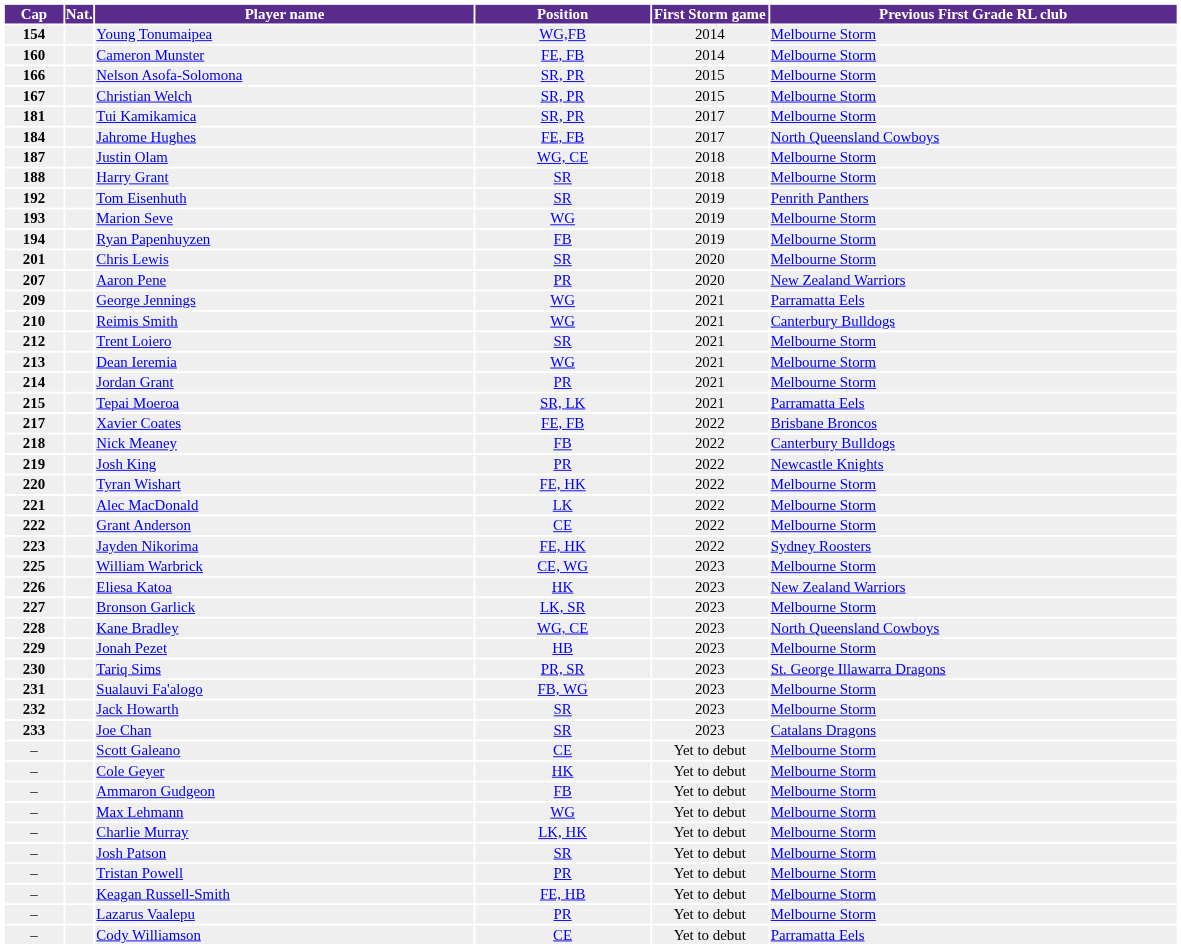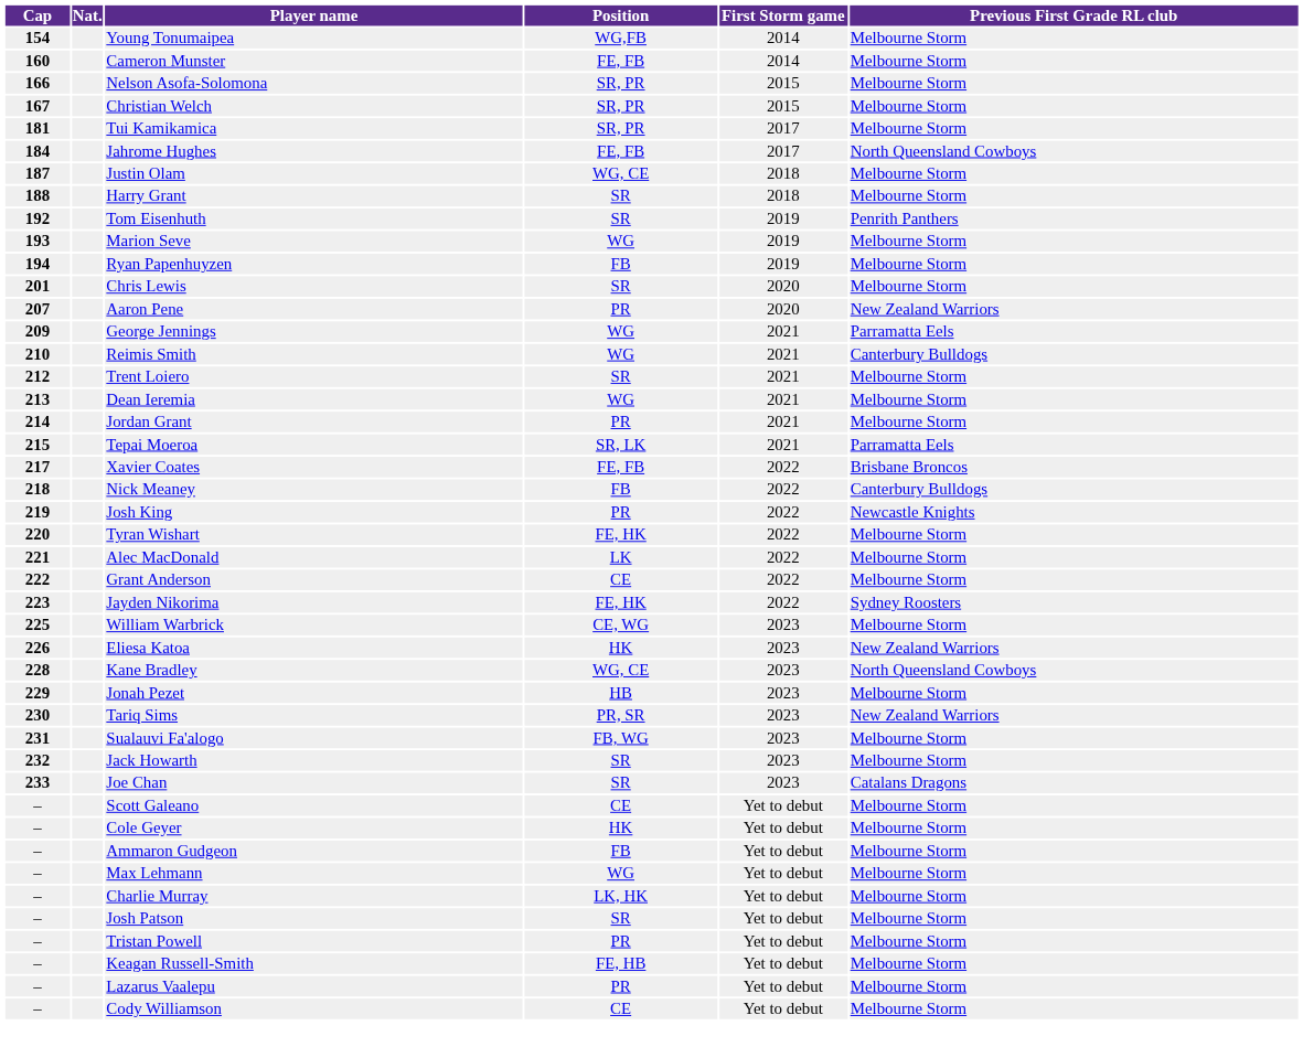 <table width=100%>
 <tr style="background:#592B8C;color:#FFFFFF">
 <th width=5%>Cap</th>
 <th width=1%>Nat.</th>
 <th !width=30%>Player name</th>
 <th width=15%>Position</th>
 <th width=10%>First Storm game</th>
 <th width=35%>Previous First Grade RL club  </th>
 </tr>
 <tr bgcolor=#EFEFEF >
 <td align=center><strong>154</strong></td>
 <td align=center></td>
 <td><a href='#'>Young Tonumaipea</a></td>
 <td align=center><a href='#'>WG,FB</a></td>
 <td align=center>2014</td>
 <td> <a href='#'>Melbourne Storm</a></td>
 </tr>
 <tr style="background:#efefef;">
 <td align=center><strong>160</strong></td>
 <td align=center></td>
 <td><a href='#'>Cameron Munster</a></td>
 <td align=center><a href='#'>FE, FB</a></td>
 <td align=center>2014</td>
 <td> <a href='#'>Melbourne Storm</a></td>
 </tr>
 <tr style="background:#efefef;">
 <td align=center><strong>166</strong></td>
 <td align=center></td>
 <td><a href='#'>Nelson Asofa-Solomona</a></td>
 <td align=center><a href='#'>SR, PR</a></td>
 <td align=center>2015</td>
 <td> <a href='#'>Melbourne Storm</a></td>
 </tr>
 <tr style="background:#efefef;">
 <td align=center><strong>167</strong></td>
 <td align=center></td>
 <td><a href='#'>Christian Welch</a></td>
 <td align=center><a href='#'>SR, PR</a></td>
 <td align=center>2015</td>
 <td> <a href='#'>Melbourne Storm</a></td>
 </tr>
 <tr style="background:#efefef;">
 <td align=center><strong>181</strong></td>
 <td align=center></td>
 <td><a href='#'>Tui Kamikamica</a></td>
 <td align=center><a href='#'>SR, PR</a></td>
 <td align=center>2017</td>
 <td> <a href='#'>Melbourne Storm</a></td>
 </tr>
 <tr style="background:#efefef;">
 <td align=center><strong>184</strong></td>
 <td align=center></td>
 <td><a href='#'>Jahrome Hughes</a></td>
 <td align=center><a href='#'>FE, FB</a></td>
 <td align=center>2017</td>
 <td> <a href='#'>North Queensland Cowboys</a></td>
 </tr>
 <tr style="background:#efefef;">
 <td align=center><strong>187</strong></td>
 <td align=center></td>
 <td><a href='#'>Justin Olam</a></td>
 <td align=center><a href='#'>WG, CE</a></td>
 <td align=center>2018</td>
 <td> <a href='#'>Melbourne Storm</a></td>
 </tr>
 <tr style="background:#efefef;">
 <td align=center><strong>188</strong></td>
 <td align=center></td>
 <td><a href='#'>Harry Grant</a></td>
 <td align=center><a href='#'>SR</a></td>
 <td align=center>2018</td>
 <td> <a href='#'>Melbourne Storm</a></td>
 </tr>
 <tr style="background:#efefef;">
 <td align=center><strong>192</strong></td>
 <td align=center></td>
 <td><a href='#'>Tom Eisenhuth</a></td>
 <td align=center><a href='#'>SR</a></td>
 <td align=center>2019</td>
 <td> <a href='#'>Penrith Panthers</a></td>
 </tr>
 <tr bgcolor="#efefef">
 <td align=center><strong>193</strong></td>
 <td align=center></td>
 <td><a href='#'>Marion Seve</a></td>
 <td align=center><a href='#'>WG</a></td>
 <td align=center>2019</td>
 <td> <a href='#'>Melbourne Storm</a></td>
 </tr>
 <tr style="background:#efefef;">
 <td align=center><strong>194</strong></td>
 <td align=center></td>
 <td><a href='#'>Ryan Papenhuyzen</a></td>
 <td align=center><a href='#'>FB</a></td>
 <td align=center>2019</td>
 <td> <a href='#'>Melbourne Storm</a></td>
 </tr>
 <tr style="background:#efefef;" >
 <td align=center><strong>201</strong></td>
 <td align=center></td>
 <td><a href='#'>Chris Lewis</a></td>
 <td align=center><a href='#'>SR</a></td>
 <td align=center>2020</td>
 <td> <a href='#'>Melbourne Storm</a></td>
 </tr>
 <tr bgcolor="#efefef">
 <td align=center><strong>207</strong></td>
 <td align=center></td>
 <td><a href='#'>Aaron Pene</a></td>
 <td align=center><a href='#'>PR</a></td>
 <td align=center>2020</td>
 <td> <a href='#'>New Zealand Warriors</a></td>
 </tr>
 <tr style="background:#efefef;">
 <td align=center><strong>209</strong></td>
 <td align=center></td>
 <td><a href='#'>George Jennings</a></td>
 <td align=center><a href='#'>WG</a></td>
 <td align=center>2021</td>
 <td> <a href='#'>Parramatta Eels</a></td>
 </tr>
 <tr style="background:#efefef;">
 <td align=center><strong>210</strong></td>
 <td align=center></td>
 <td><a href='#'>Reimis Smith</a></td>
 <td align=center><a href='#'>WG</a></td>
 <td align=center>2021</td>
 <td> <a href='#'>Canterbury Bulldogs</a></td>
 </tr>
 <tr style="background:#efefef;">
 <td align=center><strong>212</strong></td>
 <td align=center></td>
 <td><a href='#'>Trent Loiero</a></td>
 <td align=center><a href='#'>SR</a></td>
 <td align=center>2021</td>
 <td> <a href='#'>Melbourne Storm</a></td>
 </tr>
 <tr style="background:#efefef;">
 <td align=center><strong>213</strong></td>
 <td align=center></td>
 <td><a href='#'>Dean Ieremia</a></td>
 <td align=center><a href='#'>WG</a></td>
 <td align=center>2021</td>
 <td> <a href='#'>Melbourne Storm</a></td>
 </tr>
 <tr style="background:#efefef;">
 <td align=center><strong>214</strong></td>
 <td align=center></td>
 <td><a href='#'>Jordan Grant</a></td>
 <td align=center><a href='#'>PR</a></td>
 <td align=center>2021</td>
 <td> <a href='#'>Melbourne Storm</a></td>
 </tr>
 <tr style="background:#efefef;">
 <td align=center><strong>215</strong></td>
 <td align=center></td>
 <td><a href='#'>Tepai Moeroa</a></td>
 <td align=center><a href='#'>SR, LK</a></td>
 <td align=center>2021</td>
 <td> <a href='#'>Parramatta Eels</a></td>
 </tr>
 <tr style="background:#efefef;">
 <td align=center><strong>217</strong></td>
 <td align=center></td>
 <td><a href='#'>Xavier Coates</a></td>
 <td align=center><a href='#'>FE, FB</a></td>
 <td align=center>2022</td>
 <td> <a href='#'>Brisbane Broncos</a></td>
 </tr>
 <tr style="background:#efefef;">
 <td align=center><strong>218</strong></td>
 <td align=center></td>
 <td><a href='#'>Nick Meaney</a></td>
 <td align=center><a href='#'>FB</a></td>
 <td align=center>2022</td>
 <td> <a href='#'>Canterbury Bulldogs</a></td>
 </tr>
 <tr style="background:#efefef;">
 <td align=center><strong>219</strong></td>
 <td align=center></td>
 <td><a href='#'>Josh King</a></td>
 <td align=center><a href='#'>PR</a></td>
 <td align=center>2022</td>
 <td> <a href='#'>Newcastle Knights</a></td>
 </tr>
 <tr style="background:#efefef;">
 <td align=center><strong>220</strong></td>
 <td align=center></td>
 <td><a href='#'>Tyran Wishart</a></td>
 <td align=center><a href='#'>FE, HK</a></td>
 <td align=center>2022</td>
 <td> <a href='#'>Melbourne Storm</a></td>
 </tr>
 <tr style="background:#efefef;">
 <td align=center><strong>221</strong></td>
 <td align=center></td>
 <td><a href='#'>Alec MacDonald</a></td>
 <td align=center><a href='#'>LK</a></td>
 <td align=center>2022</td>
 <td> <a href='#'>Melbourne Storm</a></td>
 </tr>
 <tr style="background:#efefef;">
 <td align=center><strong>222</strong></td>
 <td align=center></td>
 <td><a href='#'>Grant Anderson</a></td>
 <td align=center><a href='#'>CE</a></td>
 <td align=center>2022</td>
 <td> <a href='#'>Melbourne Storm</a></td>
 </tr>
 <tr style="background:#efefef;">
 <td align=center><strong>223</strong></td>
 <td align=center></td>
 <td><a href='#'>Jayden Nikorima</a></td>
 <td align=center><a href='#'>FE, HK</a></td>
 <td align=center>2022</td>
 <td> <a href='#'>Sydney Roosters</a></td>
 </tr>
 <tr style="background:#efefef;">
 <td align=center><strong>225</strong></td>
 <td align=center></td>
 <td><a href='#'>William Warbrick</a></td>
 <td align=center><a href='#'>CE, WG</a></td>
 <td align=center>2023</td>
 <td> <a href='#'>Melbourne Storm</a></td>
 </tr>
 <tr style="background:#efefef;">
 <td align=center><strong>226</strong></td>
 <td align=center></td>
 <td><a href='#'>Eliesa Katoa</a></td>
 <td align=center><a href='#'>HK</a></td>
 <td align=center>2023</td>
 <td> <a href='#'>New Zealand Warriors</a></td>
 </tr>
-<tr style="background:#efefef;">
-<td align=center><strong>227</strong></td>
-<td align=center></td>
-<td><a href='#'>Bronson Garlick</a></td>
-<td align=center><a href='#'>LK, SR</a></td>
-<td align=center>2023</td>
-<td> <a href='#'>Melbourne Storm</a></td>
-</tr>
 <tr style="background:#efefef;" >
 <td align=center><strong>228</strong></td>
 <td align=center></td>
 <td><a href='#'>Kane Bradley</a></td>
 <td align=center><a href='#'>WG, CE</a></td>
 <td align=center>2023</td>
 <td> <a href='#'>North Queensland Cowboys</a></td>
 </tr>
 <tr style="background:#efefef;">
 <td align=center><strong>229</strong></td>
 <td align=center></td>
 <td><a href='#'>Jonah Pezet</a></td>
 <td align=center><a href='#'>HB</a></td>
 <td align=center>2023</td>
 <td> <a href='#'>Melbourne Storm</a></td>
 </tr>
 <tr style="background:#efefef;">
 <td align=center><strong>230</strong></td>
 <td align=center></td>
 <td><a href='#'>Tariq Sims</a></td>
 <td align=center><a href='#'>PR, SR</a></td>
 <td align=center>2023</td>
-<td> <a href='#'>St. George Illawarra Dragons</a></td>
+<td> <a href='#'>New Zealand Warriors</a></td>
 </tr>
 <tr style="background:#efefef;" >
 <td align=center><strong>231</strong></td>
 <td align=center></td>
 <td><a href='#'>Sualauvi Fa'alogo</a></td>
 <td align=center><a href='#'>FB, WG</a></td>
 <td align=center>2023</td>
 <td> <a href='#'>Melbourne Storm</a></td>
 </tr>
 <tr style="background:#efefef;">
 <td align=center><strong>232</strong></td>
 <td align=center></td>
 <td><a href='#'>Jack Howarth</a></td>
 <td align=center><a href='#'>SR</a></td>
 <td align=center>2023</td>
 <td> <a href='#'>Melbourne Storm</a></td>
 </tr>
 <tr style="background:#efefef;">
 <td align=center><strong>233</strong></td>
 <td align=center></td>
 <td><a href='#'>Joe Chan</a></td>
 <td align=center><a href='#'>SR</a></td>
 <td align=center>2023</td>
 <td> <a href='#'>Catalans Dragons</a></td>
 </tr>
 <tr style="background:#efefef;" >
 <td align=center>–</td>
 <td align=center></td>
 <td><a href='#'>Scott Galeano</a></td>
 <td align=center><a href='#'>CE</a></td>
 <td align=center>Yet to debut</td>
 <td> <a href='#'>Melbourne Storm</a></td>
 </tr>
 <tr style="background:#efefef;" >
 <td align=center>–</td>
 <td align=center></td>
 <td><a href='#'>Cole Geyer</a></td>
 <td align=center><a href='#'>HK</a></td>
 <td align=center>Yet to debut</td>
 <td> <a href='#'>Melbourne Storm</a></td>
 </tr>
 <tr style="background:#efefef;" >
 <td align=center>–</td>
 <td align=center></td>
 <td><a href='#'>Ammaron Gudgeon</a></td>
 <td align=center><a href='#'>FB</a></td>
 <td align=center>Yet to debut</td>
 <td> <a href='#'>Melbourne Storm</a></td>
 </tr>
 <tr style="background:#efefef;" >
 <td align=center>–</td>
 <td align=center></td>
 <td><a href='#'>Max Lehmann</a></td>
 <td align=center><a href='#'>WG</a></td>
 <td align=center>Yet to debut</td>
 <td> <a href='#'>Melbourne Storm</a></td>
 </tr>
 <tr style="background:#efefef;" >
 <td align=center>–</td>
 <td align=center></td>
 <td><a href='#'>Charlie Murray</a></td>
 <td align=center><a href='#'>LK, HK</a></td>
 <td align=center>Yet to debut</td>
 <td> <a href='#'>Melbourne Storm</a></td>
 </tr>
 <tr style="background:#efefef;" >
 <td align=center>–</td>
 <td align=center></td>
 <td><a href='#'>Josh Patson</a></td>
 <td align=center><a href='#'>SR</a></td>
 <td align=center>Yet to debut</td>
 <td> <a href='#'>Melbourne Storm</a></td>
 </tr>
 <tr style="background:#efefef;" >
 <td align=center>–</td>
 <td align=center></td>
 <td><a href='#'>Tristan Powell</a></td>
 <td align=center><a href='#'>PR</a></td>
 <td align=center>Yet to debut</td>
 <td> <a href='#'>Melbourne Storm</a></td>
 </tr>
 <tr style="background:#efefef;" >
 <td align=center>–</td>
 <td align=center></td>
 <td><a href='#'>Keagan Russell-Smith</a></td>
 <td align=center><a href='#'>FE, HB</a></td>
 <td align=center>Yet to debut</td>
 <td> <a href='#'>Melbourne Storm</a></td>
 </tr>
 <tr style="background:#efefef;" >
 <td align=center>–</td>
 <td align=center></td>
 <td><a href='#'>Lazarus Vaalepu</a></td>
 <td align=center><a href='#'>PR</a></td>
 <td align=center>Yet to debut</td>
 <td> <a href='#'>Melbourne Storm</a></td>
 </tr>
 <tr style="background:#efefef;">
 <td align=center>–</td>
 <td align=center></td>
 <td><a href='#'>Cody Williamson</a> </td>
 <td align=center><a href='#'>CE</a></td>
 <td align=center>Yet to debut</td>
-<td> <a href='#'>Parramatta Eels</a></td>
+<td> <a href='#'>Melbourne Storm</a></td>
 </tr>
 <tr>
 </tr>
 </table>
